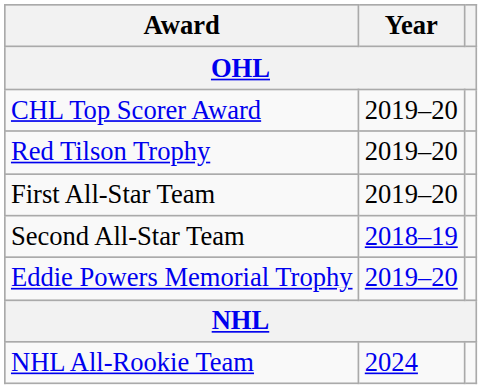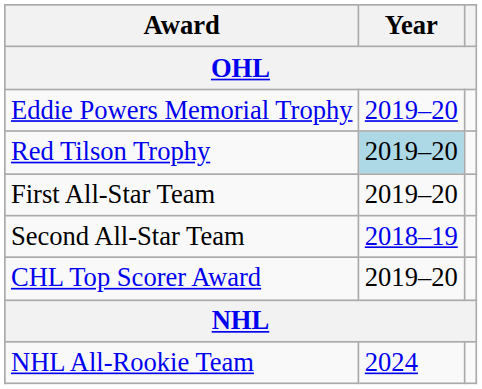 <table class="wikitable">
 <tr>
 <th>Award</th>
 <th>Year</th>
 <th></th>
 </tr>
 <tr>
 <th colspan="3"><a href='#'>OHL</a></th>
 </tr>
 <tr>
-<td><a href='#'>CHL Top Scorer Award</a></td>
-<td>2019–20</td>
+<td><a href='#'>Eddie Powers Memorial Trophy</a></td>
+<td><a href='#'>2019–20</a></td>
 <td></td>
 </tr>
 <tr>
 <td><a href='#'>Red Tilson Trophy</a></td>
-<td>2019–20</td>
+<td style="background: lightblue;">2019–20</td>
 <td></td>
 </tr>
 <tr>
 <td>First All-Star Team</td>
 <td>2019–20</td>
 <td></td>
 </tr>
 <tr>
 <td>Second All-Star Team</td>
 <td><a href='#'>2018–19</a></td>
 <td></td>
 </tr>
 <tr>
-<td><a href='#'>Eddie Powers Memorial Trophy</a></td>
-<td><a href='#'>2019–20</a></td>
+<td><a href='#'>CHL Top Scorer Award</a></td>
+<td>2019–20</td>
 <td></td>
 </tr>
 <tr>
 <th colspan="3"><a href='#'>NHL</a></th>
 </tr>
 <tr>
 <td><a href='#'>NHL All-Rookie Team</a></td>
 <td><a href='#'>2024</a></td>
 <td></td>
 </tr>
 </table>
